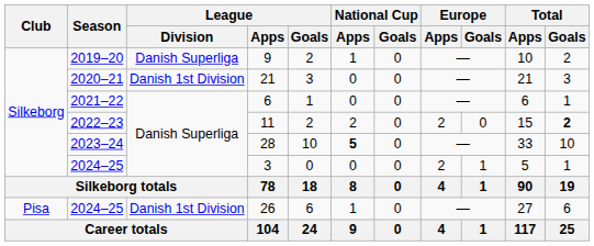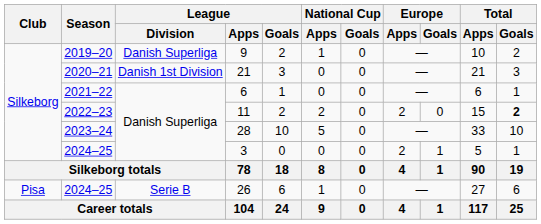 <table class="wikitable" style="text-align:center">
 <tr>
 <th rowspan="2">Club</th>
 <th rowspan="2">Season</th>
 <th colspan="3">League</th>
 <th colspan="2">National Cup</th>
 <th colspan="2">Europe</th>
 <th colspan="2">Total</th>
 </tr>
 <tr>
 <th>Division</th>
 <th>Apps</th>
 <th>Goals</th>
 <th>Apps</th>
 <th>Goals</th>
 <th>Apps</th>
 <th>Goals</th>
 <th>Apps</th>
 <th>Goals</th>
 </tr>
 <tr>
 <td rowspan="6"><a href='#'>Silkeborg</a></td>
 <td><a href='#'>2019–20</a></td>
 <td><a href='#'>Danish Superliga</a></td>
 <td>9</td>
 <td>2</td>
 <td>1</td>
 <td>0</td>
 <td colspan="2">—</td>
 <td>10</td>
 <td>2</td>
 </tr>
 <tr>
 <td><a href='#'>2020–21</a></td>
 <td><a href='#'>Danish 1st Division</a></td>
 <td>21</td>
 <td>3</td>
 <td>0</td>
 <td>0</td>
 <td colspan="2">—</td>
 <td>21</td>
 <td>3</td>
 </tr>
 <tr>
 <td><a href='#'>2021–22</a></td>
 <td rowspan="4">Danish Superliga</td>
 <td>6</td>
 <td>1</td>
 <td>0</td>
 <td>0</td>
 <td colspan="2">—</td>
 <td>6</td>
 <td>1</td>
 </tr>
 <tr>
 <td><a href='#'>2022–23</a></td>
 <td>11</td>
 <td>2</td>
 <td>2</td>
 <td>0</td>
 <td>2</td>
 <td>0</td>
 <td>15</td>
 <td><strong>2</strong></td>
 </tr>
 <tr>
 <td><a href='#'>2023–24</a></td>
 <td>28</td>
 <td>10</td>
-<td><strong>5</strong></td>
+<td>5</td>
 <td>0</td>
 <td colspan="2">—</td>
 <td>33</td>
 <td>10</td>
 </tr>
 <tr>
 <td><a href='#'>2024–25</a></td>
 <td>3</td>
 <td>0</td>
 <td>0</td>
 <td>0</td>
 <td>2</td>
 <td>1</td>
 <td>5</td>
 <td>1</td>
 </tr>
 <tr>
 <th colspan="3">Silkeborg totals</th>
 <th>78</th>
 <th>18</th>
 <th>8</th>
 <th>0</th>
 <th>4</th>
 <th>1</th>
 <th>90</th>
 <th>19</th>
 </tr>
 <tr>
 <td><a href='#'>Pisa</a></td>
 <td><a href='#'>2024–25</a></td>
-<td><a href='#'>Danish 1st Division</a></td>
+<td><a href='#'>Serie B</a></td>
 <td>26</td>
 <td>6</td>
 <td>1</td>
 <td>0</td>
 <td colspan="2">—</td>
 <td>27</td>
 <td>6</td>
 </tr>
 <tr>
 <th colspan="3">Career totals</th>
 <th>104</th>
 <th>24</th>
 <th>9</th>
 <th>0</th>
 <th>4</th>
 <th>1</th>
 <th>117</th>
 <th>25</th>
 </tr>
 </table>
